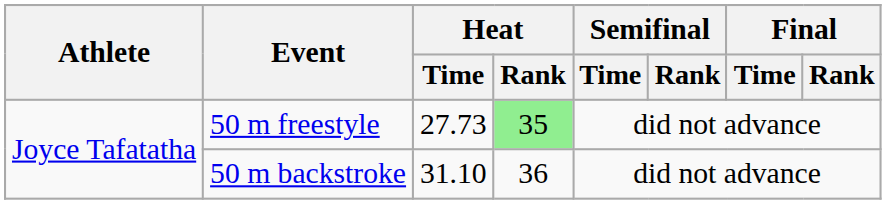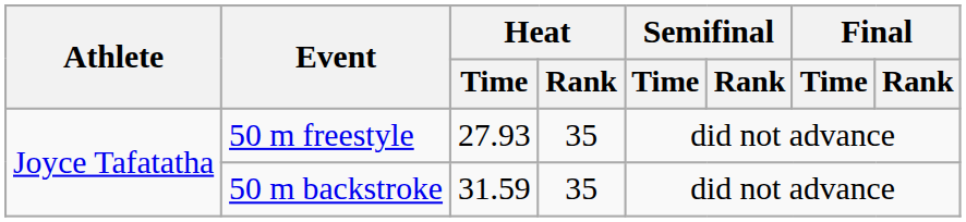 <table class=wikitable style="font-size:90%">
 <tr>
 <th rowspan=2>Athlete</th>
 <th rowspan=2>Event</th>
 <th colspan="2">Heat</th>
 <th colspan="2">Semifinal</th>
 <th colspan="2">Final</th>
 </tr>
 <tr style="font-size:95%">
 <th>Time</th>
 <th>Rank</th>
 <th>Time</th>
 <th>Rank</th>
 <th>Time</th>
 <th>Rank</th>
 </tr>
 <tr align=center>
 <td align=left rowspan=2><a href='#'>Joyce Tafatatha</a></td>
 <td align=left><a href='#'>50 m freestyle</a></td>
-<td>27.73</td>
-<td style="background: lightgreen;">35</td>
+<td>27.93</td>
+<td>35</td>
 <td colspan=4>did not advance</td>
 </tr>
 <tr align=center>
 <td align=left><a href='#'>50 m backstroke</a></td>
-<td>31.10</td>
-<td>36</td>
+<td>31.59</td>
+<td>35</td>
 <td colspan=4>did not advance</td>
 </tr>
 </table>
